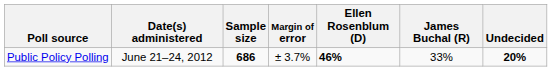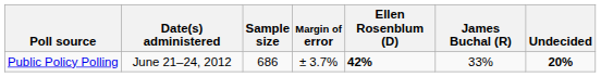 <table class="wikitable">
 <tr valign= bottom>
 <th>Poll source</th>
 <th style="width:150px;">Date(s)<br>administered</th>
 <th class=small>Sample<br>size</th>
 <th><small>Margin of</small><br>error</th>
 <th style="width:110px;">Ellen<br>Rosenblum (D)</th>
 <th style="width:110px;">James<br>Buchal (R)</th>
 <th>Undecided</th>
 </tr>
 <tr>
 <td><a href='#'>Public Policy Polling</a></td>
 <td align=center>June 21–24, 2012</td>
-<td align=center><strong>686</strong></td>
+<td align=center>686</td>
 <td align=center>± 3.7%</td>
-<td><strong>46%</strong></td>
+<td><strong>42%</strong></td>
 <td align=center>33%</td>
 <td align=center><strong>20%</strong></td>
 </tr>
 </table>
